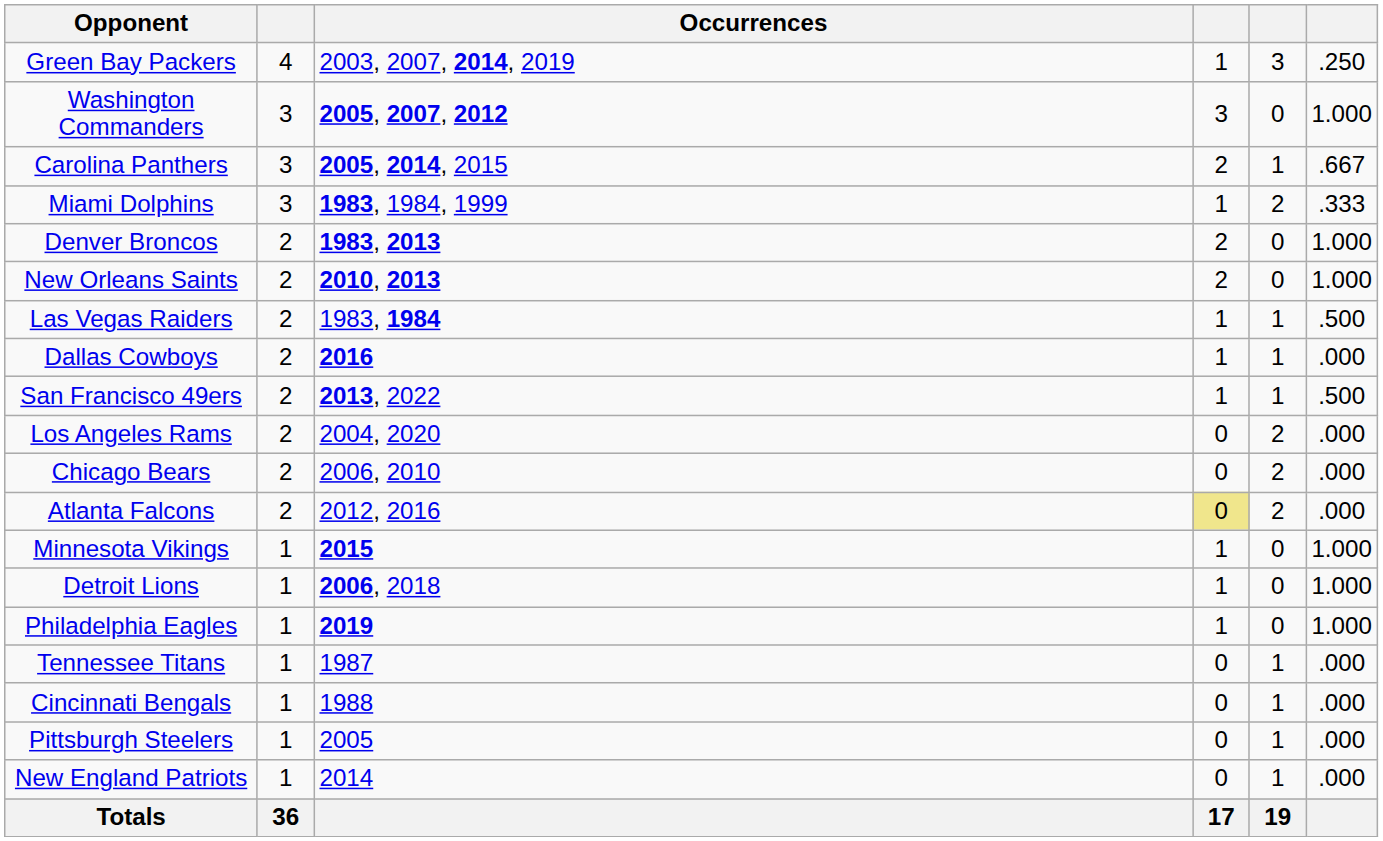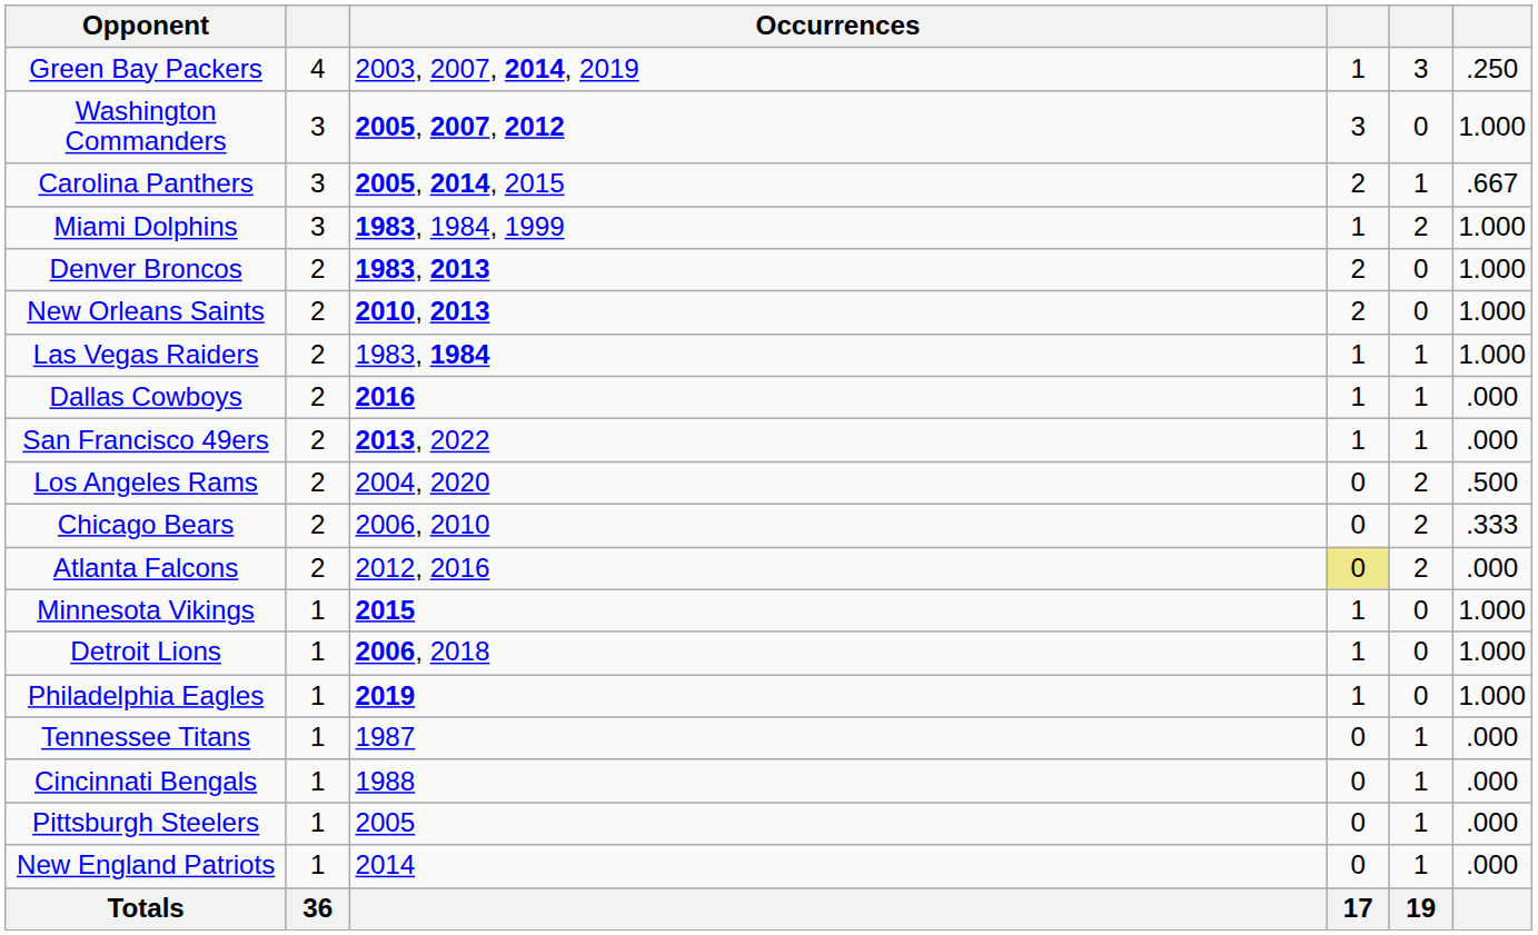 <table class="wikitable sortable" style="text-align: center; width: 72%;">
 <tr>
 <th width="160">Opponent</th>
 <th width="30"></th>
 <th>Occurrences</th>
 <th width="30"></th>
 <th width="30"></th>
 <th width="40"></th>
 </tr>
 <tr>
 <td><a href='#'>Green Bay Packers</a></td>
 <td>4</td>
 <td align=left><a href='#'>2003</a>, <a href='#'>2007</a>, <strong><a href='#'>2014</a></strong>, <a href='#'>2019</a></td>
 <td>1</td>
 <td>3</td>
 <td>.250</td>
 </tr>
 <tr>
 <td><a href='#'>Washington Commanders</a></td>
 <td>3</td>
 <td align=left><strong><a href='#'>2005</a></strong>, <strong><a href='#'>2007</a></strong>, <strong><a href='#'>2012</a></strong></td>
 <td>3</td>
 <td>0</td>
 <td>1.000</td>
 </tr>
 <tr>
 <td><a href='#'>Carolina Panthers</a></td>
 <td>3</td>
 <td align=left><strong><a href='#'>2005</a></strong>, <strong><a href='#'>2014</a></strong>, <a href='#'>2015</a></td>
 <td>2</td>
 <td>1</td>
 <td>.667</td>
 </tr>
 <tr>
 <td><a href='#'>Miami Dolphins</a></td>
 <td>3</td>
 <td align=left><strong><a href='#'>1983</a></strong>, <a href='#'>1984</a>, <a href='#'>1999</a></td>
 <td>1</td>
 <td>2</td>
-<td>.333</td>
+<td>1.000</td>
 </tr>
 <tr>
 <td><a href='#'>Denver Broncos</a></td>
 <td>2</td>
 <td align=left><strong><a href='#'>1983</a></strong>, <strong><a href='#'>2013</a></strong></td>
 <td>2</td>
 <td>0</td>
 <td>1.000</td>
 </tr>
 <tr>
 <td><a href='#'>New Orleans Saints</a></td>
 <td>2</td>
 <td align=left><strong><a href='#'>2010</a></strong>, <strong><a href='#'>2013</a></strong></td>
 <td>2</td>
 <td>0</td>
 <td>1.000</td>
 </tr>
 <tr>
 <td><a href='#'>Las Vegas Raiders</a></td>
 <td>2</td>
 <td align=left><a href='#'>1983</a>, <strong><a href='#'>1984</a></strong></td>
 <td>1</td>
 <td>1</td>
-<td>.500</td>
+<td>1.000</td>
 </tr>
 <tr>
 <td><a href='#'>Dallas Cowboys</a></td>
 <td>2</td>
 <td align=left><strong><a href='#'>2016</a></strong></td>
 <td>1</td>
 <td>1</td>
 <td>.000</td>
 </tr>
 <tr>
 <td><a href='#'>San Francisco 49ers</a></td>
 <td>2</td>
 <td align=left><strong><a href='#'>2013</a></strong>, <a href='#'>2022</a></td>
 <td>1</td>
 <td>1</td>
-<td>.500</td>
+<td>.000</td>
 </tr>
 <tr>
 <td><a href='#'>Los Angeles Rams</a></td>
 <td>2</td>
 <td style="text-align:left"><a href='#'>2004</a>, <a href='#'>2020</a></td>
 <td>0</td>
 <td>2</td>
-<td>.000</td>
+<td>.500</td>
 </tr>
 <tr>
 <td><a href='#'>Chicago Bears</a></td>
 <td>2</td>
 <td style="text-align:left"><a href='#'>2006</a>, <a href='#'>2010</a></td>
 <td>0</td>
 <td>2</td>
-<td>.000</td>
+<td>.333</td>
 </tr>
 <tr>
 <td><a href='#'>Atlanta Falcons</a></td>
 <td>2</td>
 <td align=left><a href='#'>2012</a>, <a href='#'>2016</a></td>
 <td style="background: khaki;">0</td>
 <td>2</td>
 <td>.000</td>
 </tr>
 <tr>
 <td><a href='#'>Minnesota Vikings</a></td>
 <td>1</td>
 <td align=left><strong><a href='#'>2015</a></strong></td>
 <td>1</td>
 <td>0</td>
 <td>1.000</td>
 </tr>
 <tr>
 <td><a href='#'>Detroit Lions</a></td>
 <td>1</td>
 <td align=left><strong><a href='#'>2006</a></strong>, <a href='#'>2018</a></td>
 <td>1</td>
 <td>0</td>
 <td>1.000</td>
 </tr>
 <tr>
 <td><a href='#'>Philadelphia Eagles</a></td>
 <td>1</td>
 <td align=left><strong><a href='#'>2019</a></strong></td>
 <td>1</td>
 <td>0</td>
 <td>1.000</td>
 </tr>
 <tr>
 <td><a href='#'>Tennessee Titans</a></td>
 <td>1</td>
 <td align=left><a href='#'>1987</a></td>
 <td>0</td>
 <td>1</td>
 <td>.000</td>
 </tr>
 <tr>
 <td><a href='#'>Cincinnati Bengals</a></td>
 <td>1</td>
 <td align=left><a href='#'>1988</a></td>
 <td>0</td>
 <td>1</td>
 <td>.000</td>
 </tr>
 <tr>
 <td><a href='#'>Pittsburgh Steelers</a></td>
 <td>1</td>
 <td align=left><a href='#'>2005</a></td>
 <td>0</td>
 <td>1</td>
 <td>.000</td>
 </tr>
 <tr>
 <td><a href='#'>New England Patriots</a></td>
 <td>1</td>
 <td align=left><a href='#'>2014</a></td>
 <td>0</td>
 <td>1</td>
 <td>.000</td>
 </tr>
 <tr>
 <th>Totals</th>
 <th>36</th>
 <th></th>
 <th>17</th>
 <th>19</th>
 <th></th>
 </tr>
 </table>
